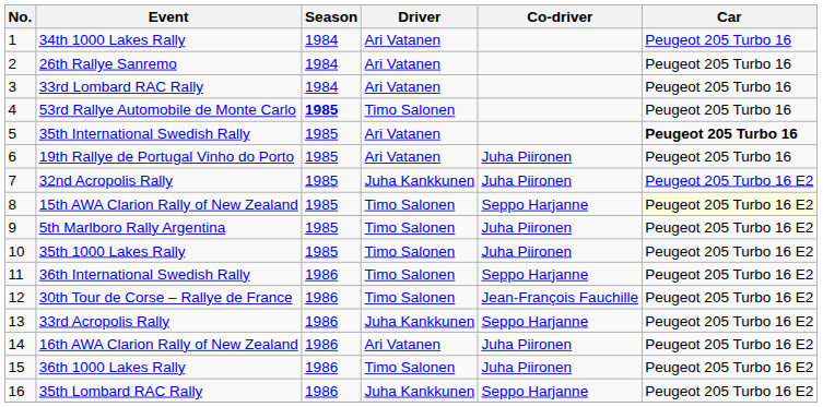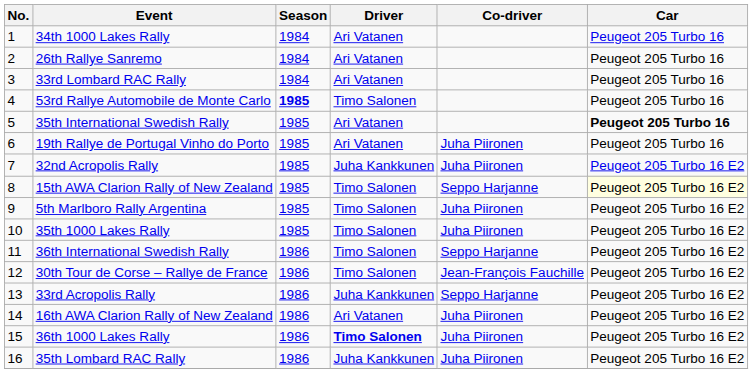 <table class="wikitable" style="font-size: 95%; ">
 <tr>
 <th>No.</th>
 <th>Event</th>
 <th>Season</th>
 <th>Driver</th>
 <th>Co-driver</th>
 <th>Car</th>
 </tr>
 <tr>
 <td>1</td>
 <td> <a href='#'>34th 1000 Lakes Rally</a></td>
 <td><a href='#'>1984</a></td>
 <td> <a href='#'>Ari Vatanen</a></td>
 <td> </td>
 <td><a href='#'>Peugeot 205 Turbo 16</a></td>
 </tr>
 <tr>
 <td>2</td>
 <td> <a href='#'>26th Rallye Sanremo</a></td>
 <td><a href='#'>1984</a></td>
 <td> <a href='#'>Ari Vatanen</a></td>
 <td> </td>
 <td>Peugeot 205 Turbo 16</td>
 </tr>
 <tr>
 <td>3</td>
 <td> <a href='#'>33rd Lombard RAC Rally</a></td>
 <td><a href='#'>1984</a></td>
 <td> <a href='#'>Ari Vatanen</a></td>
 <td> </td>
 <td>Peugeot 205 Turbo 16</td>
 </tr>
 <tr>
 <td>4</td>
 <td> <a href='#'>53rd Rallye Automobile de Monte Carlo</a></td>
 <td><strong><a href='#'>1985</a></strong></td>
 <td> <a href='#'>Timo Salonen</a></td>
 <td> </td>
 <td>Peugeot 205 Turbo 16</td>
 </tr>
 <tr>
 <td>5</td>
 <td> <a href='#'>35th International Swedish Rally</a></td>
 <td><a href='#'>1985</a></td>
 <td> <a href='#'>Ari Vatanen</a></td>
 <td> </td>
 <td><strong>Peugeot 205 Turbo 16</strong></td>
 </tr>
 <tr>
 <td>6</td>
 <td> <a href='#'>19th Rallye de Portugal Vinho do Porto</a></td>
 <td><a href='#'>1985</a></td>
 <td> <a href='#'>Ari Vatanen</a></td>
 <td> <a href='#'>Juha Piironen</a></td>
 <td>Peugeot 205 Turbo 16</td>
 </tr>
 <tr>
 <td>7</td>
 <td> <a href='#'>32nd Acropolis Rally</a></td>
 <td><a href='#'>1985</a></td>
 <td> <a href='#'>Juha Kankkunen</a></td>
 <td> <a href='#'>Juha Piironen</a></td>
 <td><a href='#'>Peugeot 205 Turbo 16 E2</a></td>
 </tr>
 <tr>
 <td>8</td>
 <td> <a href='#'>15th AWA Clarion Rally of New Zealand</a></td>
 <td><a href='#'>1985</a></td>
 <td> <a href='#'>Timo Salonen</a></td>
 <td> <a href='#'>Seppo Harjanne</a></td>
 <td style="background: lightyellow;">Peugeot 205 Turbo 16 E2</td>
 </tr>
 <tr>
 <td>9</td>
 <td> <a href='#'>5th Marlboro Rally Argentina</a></td>
 <td><a href='#'>1985</a></td>
 <td> <a href='#'>Timo Salonen</a></td>
 <td> <a href='#'>Juha Piironen</a></td>
 <td>Peugeot 205 Turbo 16 E2</td>
 </tr>
 <tr>
 <td>10</td>
 <td> <a href='#'>35th 1000 Lakes Rally</a></td>
 <td><a href='#'>1985</a></td>
 <td> <a href='#'>Timo Salonen</a></td>
 <td> <a href='#'>Juha Piironen</a></td>
 <td>Peugeot 205 Turbo 16 E2</td>
 </tr>
 <tr>
 <td>11</td>
 <td> <a href='#'>36th International Swedish Rally</a></td>
 <td><a href='#'>1986</a></td>
 <td> <a href='#'>Timo Salonen</a></td>
 <td> <a href='#'>Seppo Harjanne</a></td>
 <td>Peugeot 205 Turbo 16 E2</td>
 </tr>
 <tr>
 <td>12</td>
 <td> <a href='#'>30th Tour de Corse – Rallye de France</a></td>
 <td><a href='#'>1986</a></td>
 <td> <a href='#'>Timo Salonen</a></td>
 <td> <a href='#'>Jean-François Fauchille</a></td>
 <td>Peugeot 205 Turbo 16 E2</td>
 </tr>
 <tr>
 <td>13</td>
 <td> <a href='#'>33rd Acropolis Rally</a></td>
 <td><a href='#'>1986</a></td>
 <td> <a href='#'>Juha Kankkunen</a></td>
 <td> <a href='#'>Seppo Harjanne</a></td>
 <td>Peugeot 205 Turbo 16 E2</td>
 </tr>
 <tr>
 <td>14</td>
 <td> <a href='#'>16th AWA Clarion Rally of New Zealand</a></td>
 <td><a href='#'>1986</a></td>
 <td> <a href='#'>Ari Vatanen</a></td>
 <td> <a href='#'>Juha Piironen</a></td>
 <td>Peugeot 205 Turbo 16 E2</td>
 </tr>
 <tr>
 <td>15</td>
 <td> <a href='#'>36th 1000 Lakes Rally</a></td>
 <td><a href='#'>1986</a></td>
-<td> <a href='#'>Timo Salonen</a></td>
+<td><strong> <a href='#'>Timo Salonen</a></strong></td>
 <td> <a href='#'>Juha Piironen</a></td>
 <td>Peugeot 205 Turbo 16 E2</td>
 </tr>
 <tr>
 <td>16</td>
 <td> <a href='#'>35th Lombard RAC Rally</a></td>
 <td><a href='#'>1986</a></td>
 <td> <a href='#'>Juha Kankkunen</a></td>
-<td> <a href='#'>Seppo Harjanne</a></td>
+<td> <a href='#'>Juha Piironen</a></td>
 <td>Peugeot 205 Turbo 16 E2</td>
 </tr>
 <tr>
 </tr>
 </table>
